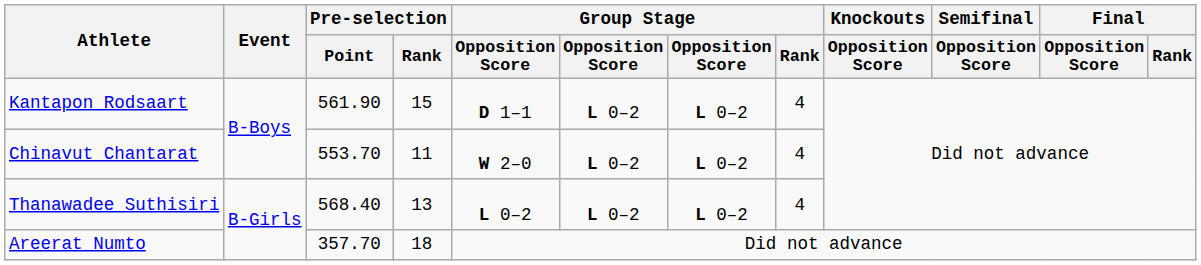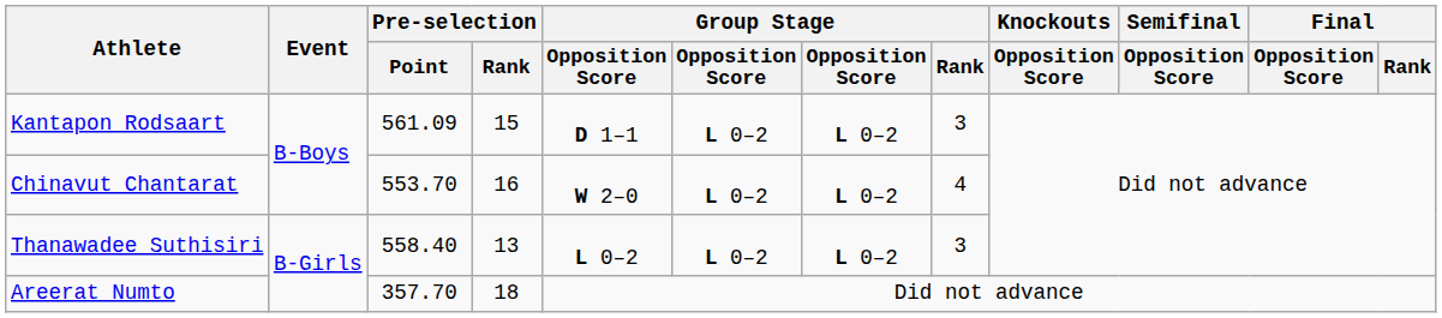 <table class=wikitable style=font-size:90%;text-align:center>
 <tr>
 <th rowspan=2>Athlete</th>
 <th rowspan=2>Event</th>
 <th colspan=2>Pre-selection</th>
 <th colspan=4>Group Stage</th>
 <th>Knockouts</th>
 <th>Semifinal</th>
 <th colspan=2>Final</th>
 </tr>
 <tr style="font-size:95%">
 <th>Point</th>
 <th>Rank</th>
 <th>Opposition<br>Score</th>
 <th>Opposition<br>Score</th>
 <th>Opposition<br>Score</th>
 <th>Rank</th>
 <th>Opposition<br>Score</th>
 <th>Opposition<br>Score</th>
 <th>Opposition<br>Score</th>
 <th>Rank</th>
 </tr>
 <tr>
 <td align=left><a href='#'>Kantapon Rodsaart</a></td>
 <td align=left rowspan=2><a href='#'>B-Boys</a></td>
-<td>561.90</td>
+<td>561.09</td>
 <td>15 <strong></strong></td>
 <td> <br><strong>D</strong> 1–1</td>
 <td> <br><strong>L</strong> 0–2</td>
 <td> <br><strong>L</strong> 0–2</td>
-<td>4</td>
+<td>3</td>
 <td rowspan=3 colspan=4>Did not advance</td>
 </tr>
 <tr>
 <td align=left><a href='#'>Chinavut Chantarat</a></td>
 <td>553.70</td>
-<td>11 <strong></strong></td>
+<td>16 <strong></strong></td>
 <td> <br><strong>W</strong> 2–0</td>
 <td> <br><strong>L</strong> 0–2</td>
 <td> <br><strong>L</strong> 0–2</td>
 <td>4</td>
 </tr>
 <tr>
 <td align=left><a href='#'>Thanawadee Suthisiri</a></td>
 <td align=left rowspan=2><a href='#'>B-Girls</a></td>
-<td>568.40</td>
+<td>558.40</td>
 <td>13 <strong></strong></td>
 <td> <br><strong>L</strong> 0–2</td>
 <td> <br><strong>L</strong> 0–2</td>
 <td> <br><strong>L</strong> 0–2</td>
-<td>4</td>
+<td>3</td>
 </tr>
 <tr>
 <td align=left><a href='#'>Areerat Numto</a></td>
 <td>357.70</td>
 <td>18</td>
 <td colspan=8>Did not advance</td>
 </tr>
 </table>
